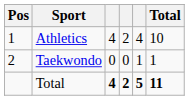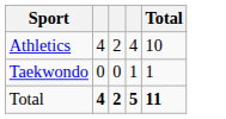 <table class="wikitable">
 <tr>
-<th>Pos</th>
 <th>Sport</th>
 <th bgcolor="gold"></th>
 <th bgcolor="silver"></th>
 <th bgcolor="CC9966"></th>
 <th>Total</th>
 </tr>
 <tr>
-<td>1</td>
 <td><a href='#'>Athletics</a></td>
 <td>4</td>
 <td>2</td>
 <td>4</td>
 <td>10</td>
 </tr>
 <tr>
-<td>2</td>
 <td><a href='#'>Taekwondo</a></td>
 <td>0</td>
 <td>0</td>
 <td>1</td>
 <td>1</td>
 </tr>
 <tr>
-<td></td>
 <td>Total</td>
 <td><strong> 4 </strong></td>
 <td><strong> 2 </strong></td>
 <td><strong> 5 </strong></td>
 <td><strong>11</strong></td>
 </tr>
 </table>
